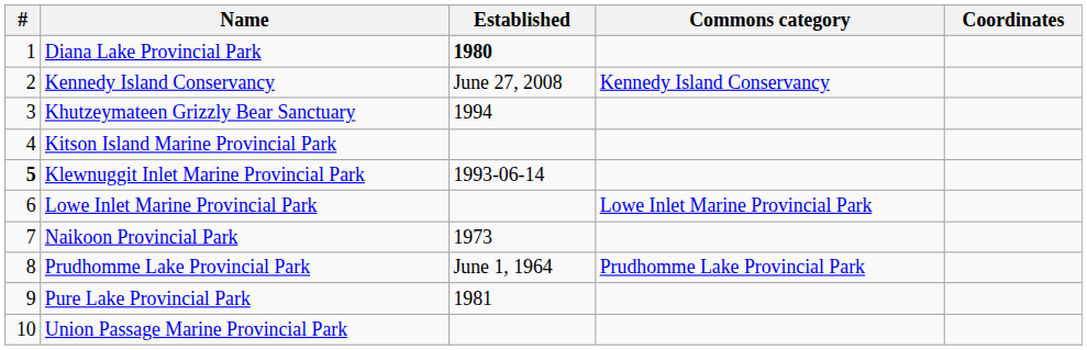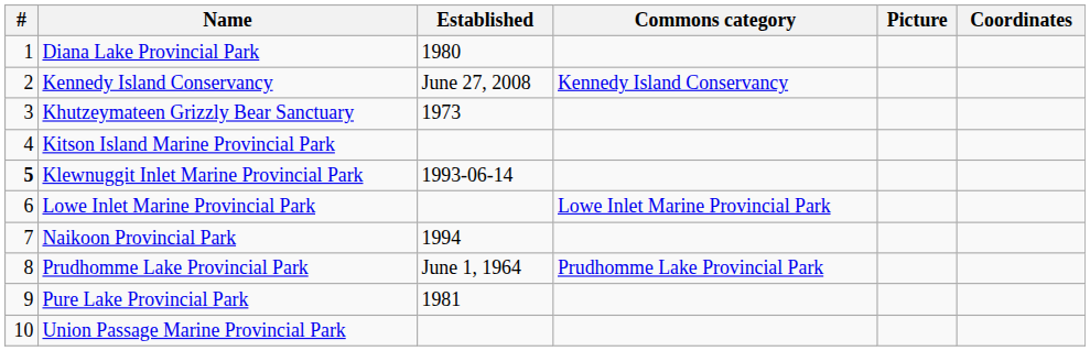 <table class='wikitable sortable' style="width:100%">
 <tr>
 <th>#</th>
 <th>Name</th>
 <th>Established</th>
 <th>Commons category</th>
+<th>Picture</th>
 <th>Coordinates</th>
 </tr>
 <tr>
 <td style='text-align:right'>1</td>
 <td><a href='#'>Diana Lake Provincial Park</a></td>
-<td><strong>1980</strong></td>
+<td>1980</td>
+<td></td>
 <td></td>
 <td></td>
 </tr>
 <tr>
 <td style='text-align:right'>2</td>
 <td><a href='#'>Kennedy Island Conservancy</a></td>
 <td>June 27, 2008</td>
 <td><a href='#'>Kennedy Island Conservancy</a></td>
 <td></td>
+<td></td>
 </tr>
 <tr>
 <td style='text-align:right'>3</td>
 <td><a href='#'>Khutzeymateen Grizzly Bear Sanctuary</a></td>
-<td>1994</td>
+<td>1973</td>
+<td></td>
 <td></td>
 <td></td>
 </tr>
 <tr>
 <td style='text-align:right'>4</td>
 <td><a href='#'>Kitson Island Marine Provincial Park</a></td>
+<td></td>
 <td></td>
 <td></td>
 <td></td>
 </tr>
 <tr>
 <td style='text-align:right'><strong>5</strong></td>
 <td><a href='#'>Klewnuggit Inlet Marine Provincial Park</a></td>
 <td>1993-06-14</td>
 <td></td>
 <td></td>
+<td></td>
 </tr>
 <tr>
 <td style='text-align:right'>6</td>
 <td><a href='#'>Lowe Inlet Marine Provincial Park</a></td>
 <td></td>
 <td><a href='#'>Lowe Inlet Marine Provincial Park</a></td>
 <td></td>
+<td></td>
 </tr>
 <tr>
 <td style='text-align:right'>7</td>
 <td><a href='#'>Naikoon Provincial Park</a></td>
-<td>1973</td>
+<td>1994</td>
+<td></td>
 <td></td>
 <td></td>
 </tr>
 <tr>
 <td style='text-align:right'>8</td>
 <td><a href='#'>Prudhomme Lake Provincial Park</a></td>
 <td>June 1, 1964</td>
 <td><a href='#'>Prudhomme Lake Provincial Park</a></td>
 <td></td>
+<td></td>
 </tr>
 <tr>
 <td style='text-align:right'>9</td>
 <td><a href='#'>Pure Lake Provincial Park</a></td>
 <td>1981</td>
+<td></td>
 <td></td>
 <td></td>
 </tr>
 <tr>
 <td style='text-align:right'>10</td>
 <td><a href='#'>Union Passage Marine Provincial Park</a></td>
 <td></td>
 <td></td>
 <td></td>
+<td></td>
 </tr>
 </table>
